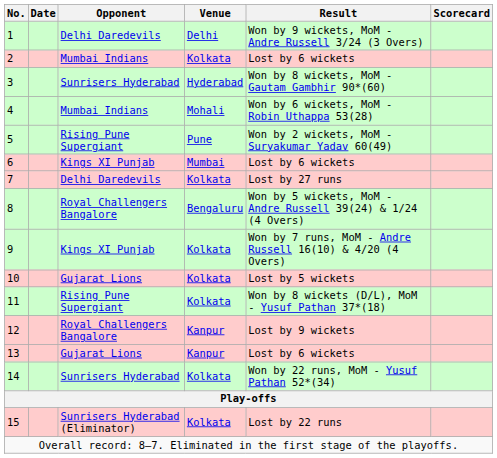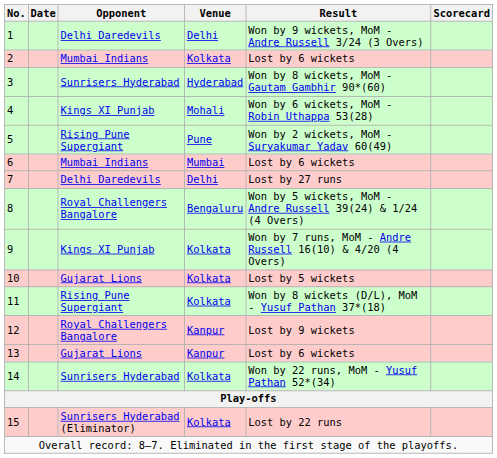 <table class="wikitable sortable">
 <tr>
 <th>No.</th>
 <th>Date</th>
 <th>Opponent</th>
 <th>Venue</th>
 <th>Result</th>
 <th>Scorecard</th>
 </tr>
 <tr style="background:#cfc;">
 <td>1</td>
 <td></td>
 <td><a href='#'>Delhi Daredevils</a></td>
 <td><a href='#'>Delhi</a></td>
 <td>Won by 9 wickets, MoM - <a href='#'>Andre Russell</a> 3/24 (3 Overs)</td>
 <td></td>
 </tr>
 <tr style="background:#fcc;">
 <td>2</td>
 <td></td>
 <td><a href='#'>Mumbai Indians</a></td>
 <td><a href='#'>Kolkata</a></td>
 <td>Lost by 6 wickets</td>
 <td></td>
 </tr>
 <tr style="background:#cfc;">
 <td>3</td>
 <td></td>
 <td><a href='#'>Sunrisers Hyderabad</a></td>
 <td><a href='#'>Hyderabad</a></td>
 <td>Won by 8 wickets, MoM -  <a href='#'>Gautam Gambhir</a> 90*(60)</td>
 <td></td>
 </tr>
 <tr style="background:#cfc;">
 <td>4</td>
 <td></td>
-<td><a href='#'>Mumbai Indians</a></td>
+<td><a href='#'>Kings XI Punjab</a></td>
 <td><a href='#'>Mohali</a></td>
 <td>Won by 6 wickets, MoM -  <a href='#'>Robin Uthappa</a> 53(28)</td>
 <td></td>
 </tr>
 <tr style="background:#cfc;">
 <td>5</td>
 <td></td>
 <td><a href='#'>Rising Pune Supergiant</a></td>
 <td><a href='#'>Pune</a></td>
 <td>Won by 2 wickets, MoM -  <a href='#'>Suryakumar Yadav</a> 60(49)</td>
 <td></td>
 </tr>
 <tr style="background:#fcc;">
 <td>6</td>
 <td></td>
-<td><a href='#'>Kings XI Punjab</a></td>
+<td><a href='#'>Mumbai Indians</a></td>
 <td><a href='#'>Mumbai</a></td>
 <td>Lost by 6 wickets</td>
 <td></td>
 </tr>
 <tr style="background:#fcc;">
 <td>7</td>
 <td></td>
 <td><a href='#'>Delhi Daredevils</a></td>
-<td><a href='#'>Kolkata</a></td>
+<td><a href='#'>Delhi</a></td>
 <td>Lost by 27 runs</td>
 <td></td>
 </tr>
 <tr style="background:#cfc;">
 <td>8</td>
 <td></td>
 <td><a href='#'>Royal Challengers Bangalore</a></td>
 <td><a href='#'>Bengaluru</a></td>
 <td>Won by 5 wickets, MoM -  <a href='#'>Andre Russell</a> 39(24) & 1/24 (4 Overs)</td>
 <td></td>
 </tr>
 <tr style="background:#cfc;">
 <td>9</td>
 <td></td>
 <td><a href='#'>Kings XI Punjab</a></td>
 <td><a href='#'>Kolkata</a></td>
 <td>Won by 7 runs, MoM -  <a href='#'>Andre Russell</a> 16(10) & 4/20 (4 Overs)</td>
 <td></td>
 </tr>
 <tr style="background:#fcc;">
 <td>10</td>
 <td></td>
 <td><a href='#'>Gujarat Lions</a></td>
 <td><a href='#'>Kolkata</a></td>
 <td>Lost by 5 wickets</td>
 <td></td>
 </tr>
 <tr style="background:#cfc;">
 <td>11</td>
 <td></td>
 <td><a href='#'>Rising Pune Supergiant</a></td>
 <td><a href='#'>Kolkata</a></td>
 <td>Won by 8 wickets (D/L), MoM -  <a href='#'>Yusuf Pathan</a> 37*(18)</td>
 <td></td>
 </tr>
 <tr style="background:#fcc;">
 <td>12</td>
 <td></td>
 <td><a href='#'>Royal Challengers Bangalore</a></td>
 <td><a href='#'>Kanpur</a></td>
 <td>Lost by 9 wickets</td>
 <td></td>
 </tr>
 <tr style="background:#fcc;">
 <td>13</td>
 <td></td>
 <td><a href='#'>Gujarat Lions</a></td>
 <td><a href='#'>Kanpur</a></td>
 <td>Lost by 6 wickets</td>
 <td></td>
 </tr>
 <tr style="background:#cfc;">
 <td>14</td>
 <td></td>
 <td><a href='#'>Sunrisers Hyderabad</a></td>
 <td><a href='#'>Kolkata</a></td>
 <td>Won by 22 runs, MoM -  <a href='#'>Yusuf Pathan</a> 52*(34)</td>
 <td></td>
 </tr>
 <tr>
 <th colspan="7" style="text-align:center;">Play-offs</th>
 </tr>
 <tr style="background:#fcc;">
 <td>15</td>
 <td></td>
 <td><a href='#'>Sunrisers Hyderabad</a> (Eliminator)</td>
 <td><a href='#'>Kolkata</a></td>
 <td>Lost by 22 runs</td>
 <td></td>
 </tr>
 <tr>
 <td colspan="6" style="text-align:center;">Overall record: 8–7. Eliminated in the first stage of the playoffs.</td>
 </tr>
 </table>
